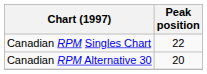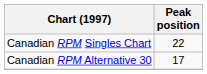 <table class="wikitable">
 <tr>
 <th>Chart (1997)</th>
 <th>Peak<br>position</th>
 </tr>
 <tr>
 <td align="left">Canadian <em><a href='#'>RPM</a></em> <a href='#'>Singles Chart</a></td>
 <td align="center">22</td>
 </tr>
 <tr>
 <td align="left">Canadian <a href='#'><em>RPM</em> Alternative 30</a></td>
-<td align="center">20</td>
+<td align="center">17</td>
 </tr>
 <tr>
 </tr>
 </table>
